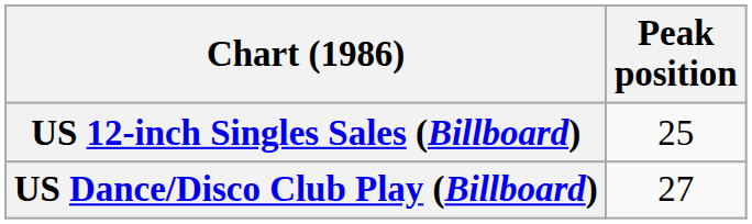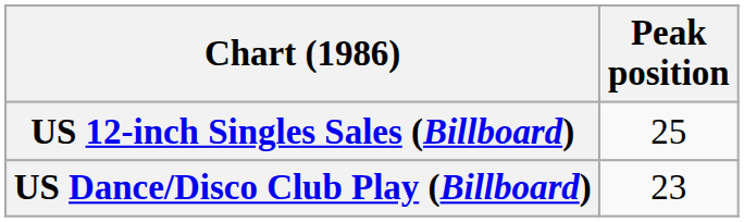 <table class="wikitable plainrowheaders" style="text-align:center">
 <tr>
 <th scope="col">Chart (1986)</th>
 <th scope="col">Peak<br>position</th>
 </tr>
 <tr>
 <th scope="row">US <a href='#'>12-inch Singles Sales</a> (<em><a href='#'>Billboard</a></em>)</th>
 <td>25</td>
 </tr>
 <tr>
 <th scope="row">US <a href='#'>Dance/Disco Club Play</a> (<em><a href='#'>Billboard</a></em>)</th>
-<td>27</td>
+<td>23</td>
 </tr>
 </table>
